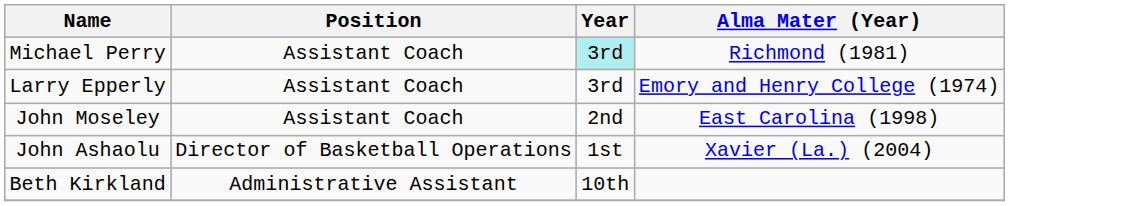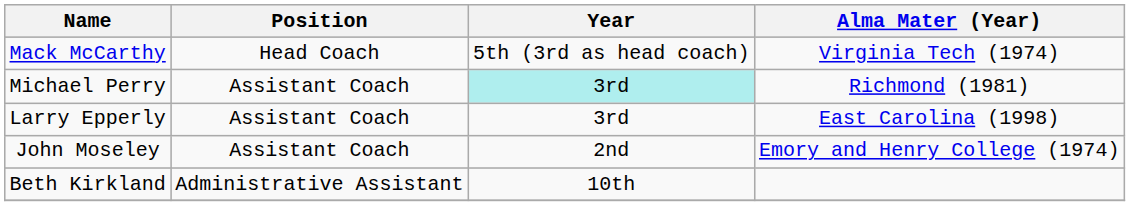 <table class="wikitable">
 <tr>
 <th>Name</th>
 <th>Position</th>
 <th>Year</th>
 <th><a href='#'>Alma Mater</a> (Year)</th>
+</tr>
+<tr align="center">
+<td><a href='#'>Mack McCarthy</a></td>
+<td>Head Coach</td>
+<td>5th (3rd as head coach)</td>
+<td><a href='#'>Virginia Tech</a> (1974)</td>
 </tr>
 <tr align="center">
 <td>Michael Perry</td>
 <td>Assistant Coach</td>
 <td style="background: paleturquoise;">3rd</td>
 <td><a href='#'>Richmond</a> (1981)</td>
 </tr>
 <tr align="center">
 <td>Larry Epperly</td>
 <td>Assistant Coach</td>
 <td>3rd</td>
-<td><a href='#'>Emory and Henry College</a> (1974)</td>
+<td><a href='#'>East Carolina</a> (1998)</td>
 </tr>
 <tr align="center">
 <td>John Moseley</td>
 <td>Assistant Coach</td>
 <td>2nd</td>
-<td><a href='#'>East Carolina</a> (1998)</td>
-</tr>
-<tr align="center">
-<td>John Ashaolu</td>
-<td>Director of Basketball Operations</td>
-<td>1st</td>
-<td><a href='#'>Xavier (La.)</a>  (2004)</td>
+<td><a href='#'>Emory and Henry College</a> (1974)</td>
 </tr>
 <tr align="center">
 <td>Beth Kirkland</td>
 <td>Administrative Assistant</td>
 <td>10th</td>
 <td></td>
 </tr>
 <tr>
 </tr>
 </table>
